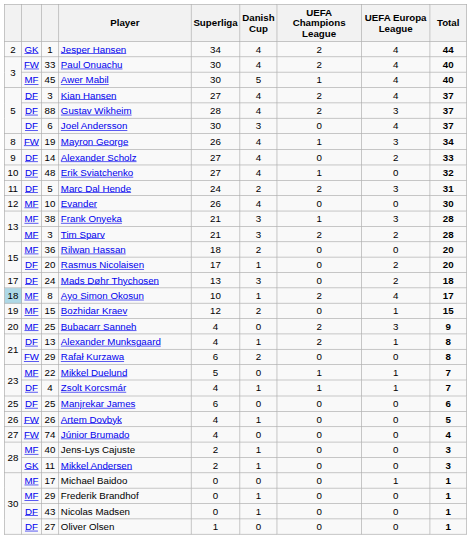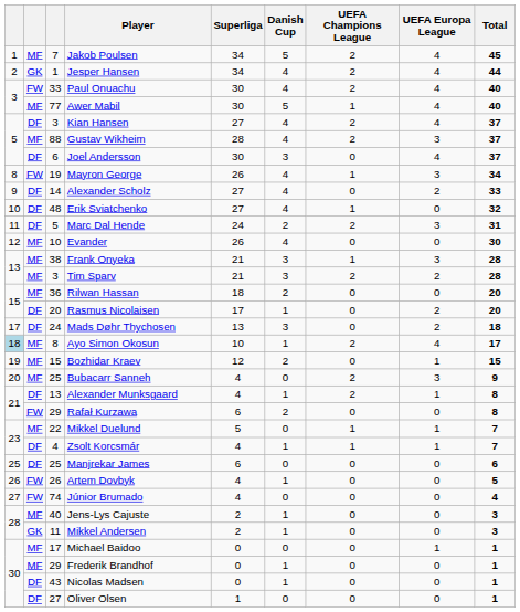 <table class="wikitable sortable" style="font-size: 95%; text-align: center;">
 <tr>
 <th width=20></th>
 <th width=20></th>
 <th width=20></th>
 <th width=200>Player</th>
 <th width=50>Superliga</th>
 <th width=50>Danish Cup</th>
 <th width=125>UEFA Champions League</th>
 <th width=100>UEFA Europa League</th>
 <th width=50>Total</th>
+</tr>
+<tr>
+<td>1</td>
+<td><a href='#'>MF</a></td>
+<td>7</td>
+<td align=left> <a href='#'>Jakob Poulsen</a></td>
+<td>34</td>
+<td>5</td>
+<td>2</td>
+<td>4</td>
+<td><strong>45</strong></td>
 </tr>
 <tr>
 <td>2</td>
 <td><a href='#'>GK</a></td>
 <td>1</td>
 <td align=left> <a href='#'>Jesper Hansen</a></td>
 <td>34</td>
 <td>4</td>
 <td>2</td>
 <td>4</td>
 <td><strong>44</strong></td>
 </tr>
 <tr>
 <td rowspan=2>3</td>
 <td><a href='#'>FW</a></td>
 <td>33</td>
 <td align=left> <a href='#'>Paul Onuachu</a></td>
 <td>30</td>
 <td>4</td>
 <td>2</td>
 <td>4</td>
 <td><strong>40</strong></td>
 </tr>
 <tr>
 <td><a href='#'>MF</a></td>
-<td>45</td>
+<td>77</td>
 <td align=left> <a href='#'>Awer Mabil</a></td>
 <td>30</td>
 <td>5</td>
 <td>1</td>
 <td>4</td>
 <td><strong>40</strong></td>
 </tr>
 <tr>
 <td rowspan=3>5</td>
 <td><a href='#'>DF</a></td>
 <td>3</td>
 <td align=left> <a href='#'>Kian Hansen</a></td>
 <td>27</td>
 <td>4</td>
 <td>2</td>
 <td>4</td>
 <td><strong>37</strong></td>
 </tr>
 <tr>
-<td><a href='#'>DF</a></td>
+<td><a href='#'>MF</a></td>
 <td>88</td>
 <td align=left> <a href='#'>Gustav Wikheim</a></td>
 <td>28</td>
 <td>4</td>
 <td>2</td>
 <td>3</td>
 <td><strong>37</strong></td>
 </tr>
 <tr>
 <td><a href='#'>DF</a></td>
 <td>6</td>
 <td align=left><a href='#'>Joel Andersson</a></td>
 <td>30</td>
 <td>3</td>
 <td>0</td>
 <td>4</td>
 <td><strong>37</strong></td>
 </tr>
 <tr>
 <td>8</td>
 <td><a href='#'>FW</a></td>
 <td>19</td>
 <td align=left> <a href='#'>Mayron George</a></td>
 <td>26</td>
 <td>4</td>
 <td>1</td>
 <td>3</td>
 <td><strong>34</strong></td>
 </tr>
 <tr>
 <td>9</td>
 <td><a href='#'>DF</a></td>
 <td>14</td>
 <td align=left> <a href='#'>Alexander Scholz</a></td>
 <td>27</td>
 <td>4</td>
 <td>0</td>
 <td>2</td>
 <td><strong>33</strong></td>
 </tr>
 <tr>
 <td>10</td>
 <td><a href='#'>DF</a></td>
 <td>48</td>
 <td align=left> <a href='#'>Erik Sviatchenko</a></td>
 <td>27</td>
 <td>4</td>
 <td>1</td>
 <td>0</td>
 <td><strong>32</strong></td>
 </tr>
 <tr>
 <td>11</td>
 <td><a href='#'>DF</a></td>
 <td>5</td>
 <td align=left> <a href='#'>Marc Dal Hende</a></td>
 <td>24</td>
 <td>2</td>
 <td>2</td>
 <td>3</td>
 <td><strong>31</strong></td>
 </tr>
 <tr>
 <td>12</td>
 <td><a href='#'>MF</a></td>
 <td>10</td>
 <td align=left> <a href='#'>Evander</a></td>
 <td>26</td>
 <td>4</td>
 <td>0</td>
 <td>0</td>
 <td><strong>30</strong></td>
 </tr>
 <tr>
 <td Rowspan=2>13</td>
 <td><a href='#'>MF</a></td>
 <td>38</td>
 <td align=left> <a href='#'>Frank Onyeka</a></td>
 <td>21</td>
 <td>3</td>
 <td>1</td>
 <td>3</td>
 <td><strong>28</strong></td>
 </tr>
 <tr>
 <td><a href='#'>MF</a></td>
 <td>3</td>
 <td align=left> <a href='#'>Tim Sparv</a></td>
 <td>21</td>
 <td>3</td>
 <td>2</td>
 <td>2</td>
 <td><strong>28</strong></td>
 </tr>
 <tr>
 <td rowspan=2>15</td>
 <td><a href='#'>MF</a></td>
 <td>36</td>
 <td align=left> <a href='#'>Rilwan Hassan</a></td>
 <td>18</td>
 <td>2</td>
 <td>0</td>
 <td>0</td>
 <td><strong>20</strong></td>
 </tr>
 <tr>
 <td><a href='#'>DF</a></td>
 <td>20</td>
 <td align=left> <a href='#'>Rasmus Nicolaisen</a></td>
 <td>17</td>
 <td>1</td>
 <td>0</td>
 <td>2</td>
 <td><strong>20</strong></td>
 </tr>
 <tr>
 <td>17</td>
 <td><a href='#'>DF</a></td>
 <td>24</td>
 <td align=left> <a href='#'>Mads Døhr Thychosen</a></td>
 <td>13</td>
 <td>3</td>
 <td>0</td>
 <td>2</td>
 <td><strong>18</strong></td>
 </tr>
 <tr>
 <td style="background: lightblue;">18</td>
 <td><a href='#'>MF</a></td>
 <td>8</td>
 <td align=left> <a href='#'>Ayo Simon Okosun</a></td>
 <td>10</td>
 <td>1</td>
 <td>2</td>
 <td>4</td>
 <td><strong>17</strong></td>
 </tr>
 <tr>
 <td>19</td>
 <td><a href='#'>MF</a></td>
 <td>15</td>
 <td align=left> <a href='#'>Bozhidar Kraev</a></td>
 <td>12</td>
 <td>2</td>
 <td>0</td>
 <td>1</td>
 <td><strong>15</strong></td>
 </tr>
 <tr>
 <td>20</td>
 <td><a href='#'>MF</a></td>
 <td>25</td>
 <td align=left> <a href='#'>Bubacarr Sanneh</a></td>
 <td>4</td>
 <td>0</td>
 <td>2</td>
 <td>3</td>
 <td><strong>9</strong></td>
 </tr>
 <tr>
 <td rowspan=2>21</td>
 <td><a href='#'>DF</a></td>
 <td>13</td>
 <td align=left> <a href='#'>Alexander Munksgaard</a></td>
 <td>4</td>
 <td>1</td>
 <td>2</td>
 <td>1</td>
 <td><strong>8</strong></td>
 </tr>
 <tr>
 <td><a href='#'>FW</a></td>
 <td>29</td>
 <td align=left> <a href='#'>Rafał Kurzawa</a></td>
 <td>6</td>
 <td>2</td>
 <td>0</td>
 <td>0</td>
 <td><strong>8</strong></td>
 </tr>
 <tr>
 <td Rowspan=2>23</td>
 <td><a href='#'>MF</a></td>
 <td>22</td>
 <td align=left> <a href='#'>Mikkel Duelund</a></td>
 <td>5</td>
 <td>0</td>
 <td>1</td>
 <td>1</td>
 <td><strong>7</strong></td>
 </tr>
 <tr>
 <td><a href='#'>DF</a></td>
 <td>4</td>
 <td align=left> <a href='#'>Zsolt Korcsmár</a></td>
 <td>4</td>
 <td>1</td>
 <td>1</td>
 <td>1</td>
 <td><strong>7</strong></td>
 </tr>
 <tr>
 <td>25</td>
 <td><a href='#'>DF</a></td>
 <td>25</td>
 <td align=left>  <a href='#'>Manjrekar James</a></td>
 <td>6</td>
 <td>0</td>
 <td>0</td>
 <td>0</td>
 <td><strong>6</strong></td>
 </tr>
 <tr>
 <td>26</td>
 <td><a href='#'>FW</a></td>
 <td>26</td>
 <td align=left> <a href='#'>Artem Dovbyk</a></td>
 <td>4</td>
 <td>1</td>
 <td>0</td>
 <td>0</td>
 <td><strong>5</strong></td>
 </tr>
 <tr>
 <td>27</td>
 <td><a href='#'>FW</a></td>
 <td>74</td>
 <td align=left> <a href='#'>Júnior Brumado</a></td>
 <td>4</td>
 <td>0</td>
 <td>0</td>
 <td>0</td>
 <td><strong>4</strong></td>
 </tr>
 <tr>
 <td Rowspan=2>28</td>
 <td><a href='#'>MF</a></td>
 <td>40</td>
 <td align=left> Jens-Lys Cajuste</td>
 <td>2</td>
 <td>1</td>
 <td>0</td>
 <td>0</td>
 <td><strong>3</strong></td>
 </tr>
 <tr>
 <td><a href='#'>GK</a></td>
 <td>11</td>
 <td align=left> <a href='#'>Mikkel Andersen</a></td>
 <td>2</td>
 <td>1</td>
 <td>0</td>
 <td>0</td>
 <td><strong>3</strong></td>
 </tr>
 <tr>
 <td rowspan=4>30</td>
 <td><a href='#'>MF</a></td>
 <td>17</td>
 <td align=left> Michael Baidoo</td>
 <td>0</td>
 <td>0</td>
 <td>0</td>
 <td>1</td>
 <td><strong>1</strong></td>
 </tr>
 <tr>
 <td><a href='#'>MF</a></td>
 <td>29</td>
 <td align=left> Frederik Brandhof</td>
 <td>0</td>
 <td>1</td>
 <td>0</td>
 <td>0</td>
 <td><strong>1</strong></td>
 </tr>
 <tr>
 <td><a href='#'>DF</a></td>
 <td>43</td>
 <td align=left> Nicolas Madsen</td>
 <td>0</td>
 <td>1</td>
 <td>0</td>
 <td>0</td>
 <td><strong>1</strong></td>
 </tr>
 <tr>
 <td><a href='#'>DF</a></td>
 <td>27</td>
 <td align=left> Oliver Olsen</td>
 <td>1</td>
 <td>0</td>
 <td>0</td>
 <td>0</td>
 <td><strong>1</strong></td>
 </tr>
 </table>
